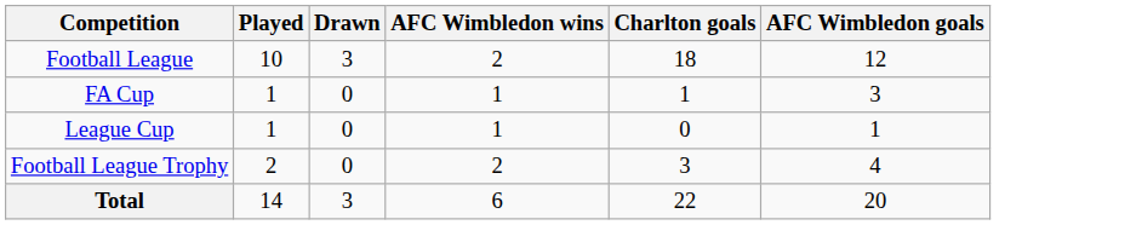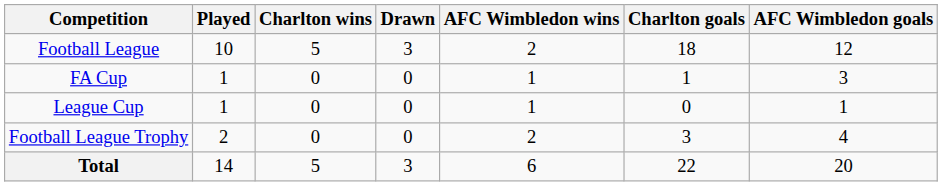 <table class="wikitable" style="text-align: center;">
 <tr>
 <th>Competition</th>
 <th>Played</th>
+<th>Charlton wins</th>
 <th>Drawn</th>
 <th>AFC Wimbledon wins</th>
 <th>Charlton goals</th>
 <th>AFC Wimbledon goals</th>
 </tr>
 <tr>
 <td><a href='#'>Football League</a></td>
 <td>10</td>
+<td>5</td>
 <td>3</td>
 <td>2</td>
 <td>18</td>
 <td>12</td>
 </tr>
 <tr>
 <td><a href='#'>FA Cup</a></td>
 <td>1</td>
 <td>0</td>
+<td>0</td>
 <td>1</td>
 <td>1</td>
 <td>3</td>
 </tr>
 <tr>
 <td><a href='#'>League Cup</a></td>
 <td>1</td>
+<td>0</td>
 <td>0</td>
 <td>1</td>
 <td>0</td>
 <td>1</td>
 </tr>
 <tr>
 <td><a href='#'>Football League Trophy</a></td>
 <td>2</td>
 <td>0</td>
+<td>0</td>
 <td>2</td>
 <td>3</td>
 <td>4</td>
 </tr>
 <tr>
 <th>Total</th>
 <td>14</td>
+<td>5</td>
 <td>3</td>
 <td>6</td>
 <td>22</td>
 <td>20</td>
 </tr>
 </table>
